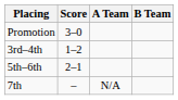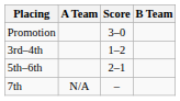 <table class=wikitable style="border:1px solid #AAAAAA;">
 <tr>
 <th>Placing</th>
+<th>A Team</th>
 <th>Score</th>
-<th>A Team</th>
 <th>B Team</th>
 </tr>
 <tr>
 <td>Promotion</td>
+<td><strong></strong></td>
 <td align="center">3–0</td>
-<td><strong></strong></td>
 <td></td>
 </tr>
 <tr>
 <td>3rd–4th</td>
+<td></td>
 <td align="center">1–2</td>
-<td></td>
 <td></td>
 </tr>
 <tr>
 <td>5th–6th</td>
+<td></td>
 <td align="center">2–1</td>
-<td></td>
 <td></td>
 </tr>
 <tr>
 <td>7th</td>
+<td align="center">N/A</td>
 <td align="center">–</td>
-<td align="center">N/A</td>
 <td></td>
 </tr>
 </table>
